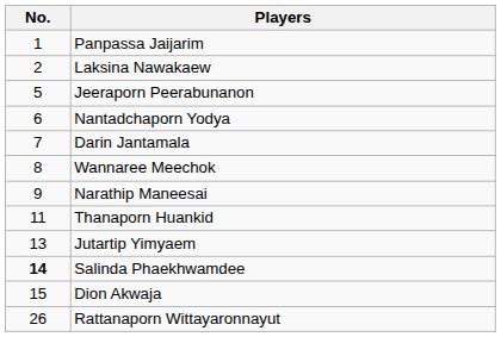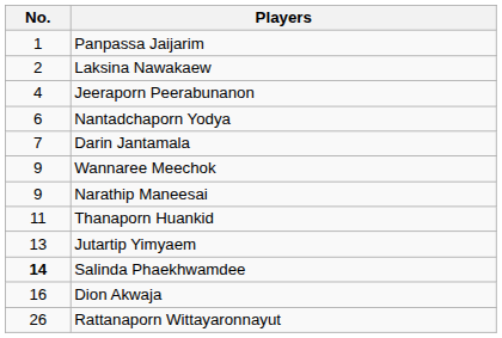 <table class="wikitable" style="text-align: center; width:25%">
 <tr>
 <th>No.</th>
 <th>Players</th>
 </tr>
 <tr>
 <td>1</td>
 <td align=left>Panpassa Jaijarim</td>
 </tr>
 <tr>
 <td>2</td>
 <td align=left>Laksina Nawakaew</td>
 </tr>
 <tr>
-<td>5</td>
+<td>4</td>
 <td align=left>Jeeraporn Peerabunanon</td>
 </tr>
 <tr>
 <td>6</td>
 <td align=left>Nantadchaporn Yodya</td>
 </tr>
 <tr>
 <td>7</td>
 <td align=left>Darin Jantamala</td>
 </tr>
 <tr>
-<td>8</td>
+<td>9</td>
 <td align=left>Wannaree Meechok</td>
 </tr>
 <tr>
 <td>9</td>
 <td align=left>Narathip Maneesai</td>
 </tr>
 <tr>
 <td>11</td>
 <td align=left>Thanaporn Huankid</td>
 </tr>
 <tr>
 <td>13</td>
 <td align=left>Jutartip Yimyaem</td>
 </tr>
 <tr>
 <td><strong>14</strong></td>
 <td align=left>Salinda Phaekhwamdee</td>
 </tr>
 <tr>
-<td>15</td>
+<td>16</td>
 <td align=left>Dion Akwaja</td>
 </tr>
 <tr>
 <td>26</td>
 <td align=left>Rattanaporn Wittayaronnayut</td>
 </tr>
 </table>
